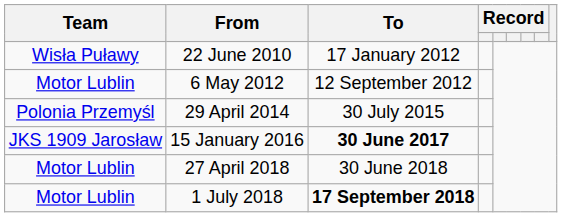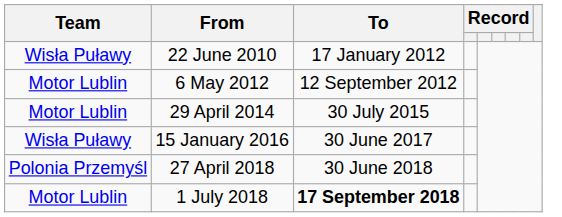 <table class="wikitable" style="text-align: center">
 <tr>
 <th rowspan="2">Team</th>
 <th rowspan="2">From</th>
 <th rowspan="2">To</th>
 <th colspan="5">Record</th>
 <th rowspan=2></th>
 </tr>
 <tr>
 <th></th>
 <th></th>
 <th></th>
 <th></th>
 <th></th>
 </tr>
 <tr>
 <td><a href='#'>Wisła Puławy</a></td>
 <td>22 June 2010</td>
 <td>17 January 2012<br></td>
 <td></td>
 </tr>
 <tr>
 <td><a href='#'>Motor Lublin</a></td>
 <td>6 May 2012</td>
 <td>12 September 2012<br></td>
 <td></td>
 </tr>
 <tr>
-<td><a href='#'>Polonia Przemyśl</a></td>
+<td><a href='#'>Motor Lublin</a></td>
 <td>29 April 2014</td>
 <td>30 July 2015<br></td>
 <td></td>
 </tr>
 <tr>
-<td><a href='#'>JKS 1909 Jarosław</a></td>
+<td><a href='#'>Wisła Puławy</a></td>
 <td>15 January 2016</td>
-<td><strong>30 June 2017<br></strong></td>
+<td>30 June 2017<br></td>
 <td></td>
 </tr>
 <tr>
-<td><a href='#'>Motor Lublin</a></td>
+<td><a href='#'>Polonia Przemyśl</a></td>
 <td>27 April 2018</td>
 <td>30 June 2018<br></td>
 <td></td>
 </tr>
 <tr>
 <td><a href='#'>Motor Lublin</a></td>
 <td>1 July 2018</td>
 <td><strong>17 September 2018<br></strong></td>
 <td></td>
 </tr>
 </table>
